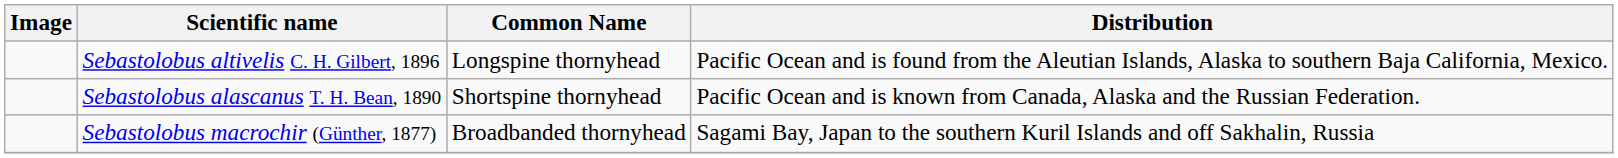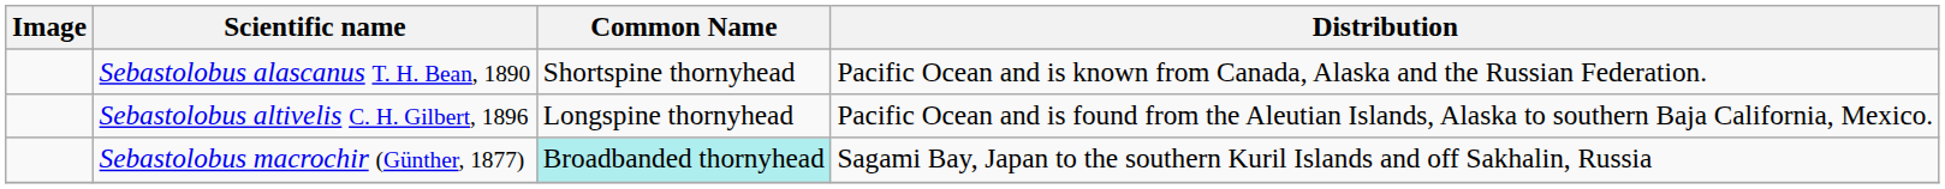 <table class="wikitable">
 <tr>
 <th>Image</th>
 <th>Scientific name</th>
 <th>Common Name</th>
 <th>Distribution</th>
 </tr>
 <tr>
 <td></td>
+<td><em><a href='#'>Sebastolobus alascanus</a></em> <small><a href='#'>T. H. Bean</a>, 1890</small></td>
+<td>Shortspine thornyhead</td>
+<td>Pacific Ocean and is known from Canada, Alaska and the Russian Federation.</td>
+</tr>
+<tr>
+<td></td>
 <td><em><a href='#'>Sebastolobus altivelis</a></em> <small><a href='#'>C. H. Gilbert</a>, 1896</small></td>
 <td>Longspine thornyhead</td>
 <td>Pacific Ocean and is found from the Aleutian Islands, Alaska to southern Baja California, Mexico.</td>
 </tr>
 <tr>
 <td></td>
-<td><em><a href='#'>Sebastolobus alascanus</a></em> <small><a href='#'>T. H. Bean</a>, 1890</small></td>
-<td>Shortspine thornyhead</td>
-<td>Pacific Ocean and is known from Canada, Alaska and the Russian Federation.</td>
-</tr>
-<tr>
-<td></td>
 <td><em><a href='#'>Sebastolobus macrochir</a></em> <small>(<a href='#'>Günther</a>, 1877)</small></td>
-<td>Broadbanded thornyhead</td>
+<td style="background: paleturquoise;">Broadbanded thornyhead</td>
 <td>Sagami Bay, Japan to the southern Kuril Islands and off Sakhalin, Russia</td>
 </tr>
 <tr>
 </tr>
 </table>
